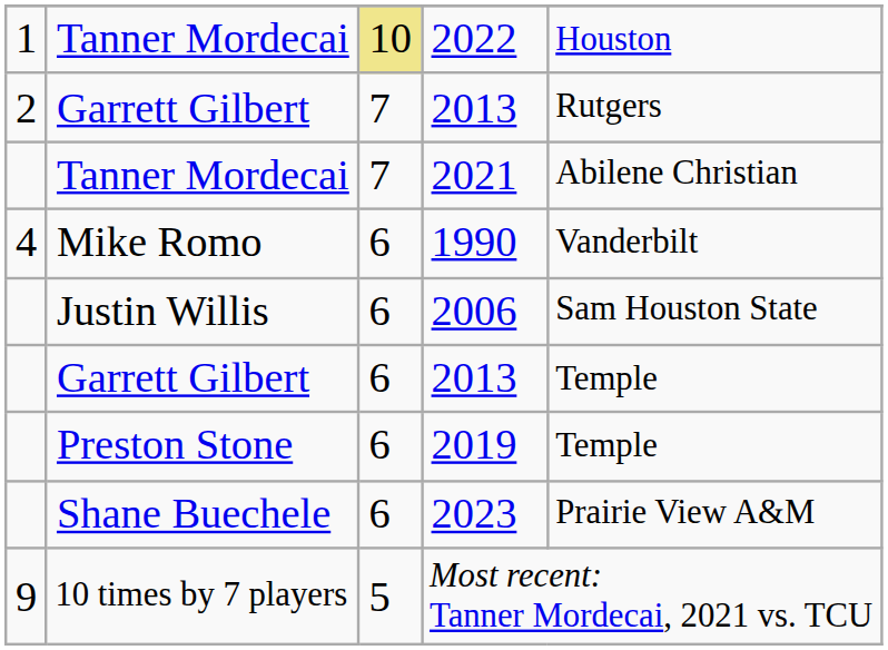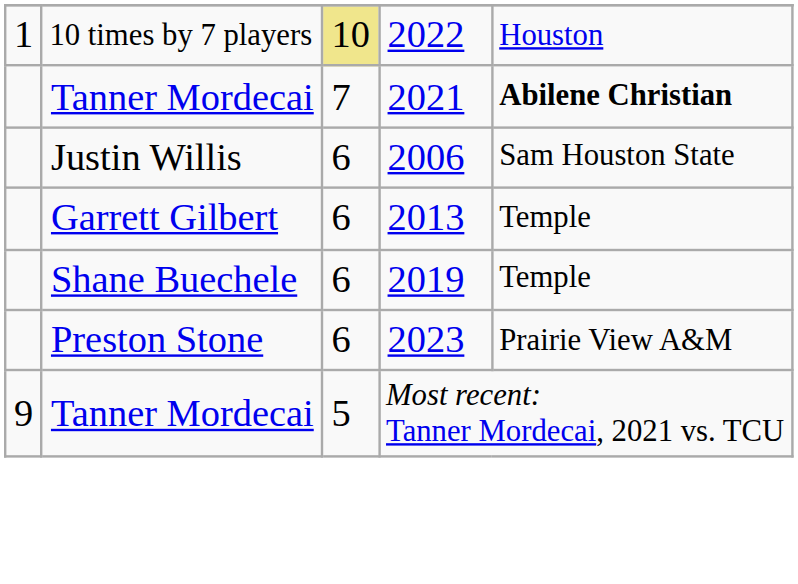 <table class="wikitable">
 <tr>
 </tr>
 <tr>
 <td>1</td>
-<td><a href='#'>Tanner Mordecai</a></td>
+<td style="font-size:80%;">10 times by 7 players</td>
 <td style="background: khaki;"><abbr>10</abbr></td>
 <td><a href='#'>2022</a></td>
 <td style="font-size:80%;"><a href='#'>Houston</a></td>
-</tr>
-<tr>
-<td>2</td>
-<td><a href='#'>Garrett Gilbert</a></td>
-<td><abbr>7</abbr></td>
-<td><a href='#'>2013</a></td>
-<td style="font-size:80%;">Rutgers</td>
 </tr>
 <tr>
 <td></td>
 <td><a href='#'>Tanner Mordecai</a></td>
 <td><abbr>7</abbr></td>
 <td><a href='#'>2021</a></td>
-<td style="font-size:80%;">Abilene Christian</td>
-</tr>
-<tr>
-<td>4</td>
-<td>Mike Romo</td>
-<td><abbr>6</abbr></td>
-<td><a href='#'>1990</a></td>
-<td style="font-size:80%;">Vanderbilt</td>
+<td style="font-size:80%;"><strong>Abilene Christian</strong></td>
 </tr>
 <tr>
 <td></td>
 <td>Justin Willis</td>
 <td><abbr>6</abbr></td>
 <td><a href='#'>2006</a></td>
 <td style="font-size:80%;">Sam Houston State</td>
 </tr>
 <tr>
 <td></td>
 <td><a href='#'>Garrett Gilbert</a></td>
 <td><abbr>6</abbr></td>
 <td><a href='#'>2013</a></td>
 <td style="font-size:80%;">Temple</td>
 </tr>
 <tr>
 <td></td>
-<td><a href='#'>Preston Stone</a></td>
+<td><a href='#'>Shane Buechele</a></td>
 <td><abbr>6</abbr></td>
 <td><a href='#'>2019</a></td>
 <td style="font-size:80%;">Temple</td>
 </tr>
 <tr>
 <td></td>
-<td><a href='#'>Shane Buechele</a></td>
+<td><a href='#'>Preston Stone</a></td>
 <td><abbr>6</abbr></td>
 <td><a href='#'>2023</a></td>
 <td style="font-size:80%;">Prairie View A&M</td>
 </tr>
 <tr>
 <td>9</td>
-<td style="font-size:80%;">10 times by 7 players</td>
+<td><a href='#'>Tanner Mordecai</a></td>
 <td>5</td>
 <td colspan=2 style="font-size:80%;"><em>Most recent:</em><br><a href='#'>Tanner Mordecai</a>, <abbr> 2021 vs. TCU</abbr></td>
 </tr>
 </table>
